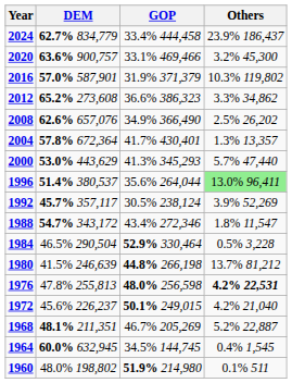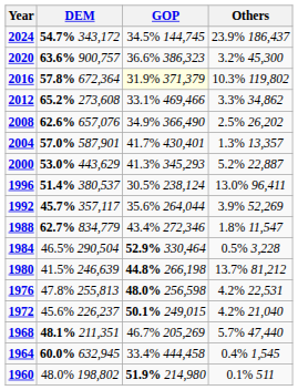 <table class="wikitable"  style="float:right; font-size:95%;">
 <tr style="background:lightgrey;">
 <th>Year</th>
 <th><a href='#'>DEM</a></th>
 <th><a href='#'>GOP</a></th>
 <th>Others</th>
 </tr>
 <tr>
 <td align="center" ><strong><a href='#'>2024</a></strong></td>
-<td align="center" ><strong>62.7%</strong> <em>834,779</em></td>
-<td align="center" >33.4% <em>444,458</em></td>
+<td align="center" ><strong>54.7%</strong> <em>343,172</em></td>
+<td align="center" >34.5% <em>144,745</em></td>
 <td align="center" >23.9% <em>186,437</em></td>
 </tr>
 <tr>
 <td align="center" ><strong><a href='#'>2020</a></strong></td>
 <td align="center" ><strong>63.6%</strong> <em>900,757</em></td>
-<td align="center" >33.1% <em>469,466</em></td>
+<td align="center" >36.6% <em>386,323</em></td>
 <td align="center" >3.2% <em>45,300</em></td>
 </tr>
 <tr>
 <td align="center" ><strong><a href='#'>2016</a></strong></td>
-<td align="center" ><strong>57.0%</strong> <em>587,901</em></td>
-<td align="center" >31.9% <em>371,379</em></td>
+<td align="center" ><strong>57.8%</strong> <em>672,364</em></td>
+<td align="center"  style="background: lightyellow;">31.9% <em>371,379</em></td>
 <td align="center" >10.3% <em>119,802</em></td>
 </tr>
 <tr>
 <td align="center" ><strong><a href='#'>2012</a></strong></td>
 <td align="center" ><strong>65.2%</strong> <em>273,608</em></td>
-<td align="center" >36.6% <em>386,323</em></td>
+<td align="center" >33.1% <em>469,466</em></td>
 <td align="center" >3.3% <em>34,862</em></td>
 </tr>
 <tr>
 <td align="center" ><strong><a href='#'>2008</a></strong></td>
 <td align="center" ><strong>62.6%</strong> <em>657,076</em></td>
 <td align="center" >34.9% <em>366,490</em></td>
 <td align="center" >2.5% <em>26,202</em></td>
 </tr>
 <tr>
 <td align="center" ><strong><a href='#'>2004</a></strong></td>
-<td align="center" ><strong>57.8%</strong> <em>672,364</em></td>
+<td align="center" ><strong>57.0%</strong> <em>587,901</em></td>
 <td align="center" >41.7% <em>430,401</em></td>
 <td align="center" >1.3% <em>13,357</em></td>
 </tr>
 <tr>
 <td align="center" ><strong><a href='#'>2000</a></strong></td>
 <td align="center" ><strong>53.0%</strong> <em>443,629</em></td>
 <td align="center" >41.3% <em>345,293</em></td>
-<td align="center" >5.7% <em>47,440</em></td>
+<td align="center" >5.2% <em>22,887</em></td>
 </tr>
 <tr>
 <td align="center" ><strong><a href='#'>1996</a></strong></td>
 <td align="center" ><strong>51.4%</strong> <em>380,537</em></td>
-<td align="center" >35.6% <em>264,044</em></td>
-<td align="center"  style="background: lightgreen;">13.0% <em>96,411</em></td>
+<td align="center" >30.5% <em>238,124</em></td>
+<td align="center" >13.0% <em>96,411</em></td>
 </tr>
 <tr>
 <td align="center" ><strong><a href='#'>1992</a></strong></td>
 <td align="center" ><strong>45.7%</strong> <em>357,117</em></td>
-<td align="center" >30.5% <em>238,124</em></td>
+<td align="center" >35.6% <em>264,044</em></td>
 <td align="center" >3.9% <em>52,269</em></td>
 </tr>
 <tr>
 <td align="center" ><strong><a href='#'>1988</a></strong></td>
-<td align="center" ><strong>54.7%</strong> <em>343,172</em></td>
+<td align="center" ><strong>62.7%</strong> <em>834,779</em></td>
 <td align="center" >43.4% <em>272,346</em></td>
 <td align="center" >1.8% <em>11,547</em></td>
 </tr>
 <tr>
 <td align="center" ><strong><a href='#'>1984</a></strong></td>
 <td align="center" >46.5% <em>290,504</em></td>
 <td align="center" ><strong>52.9%</strong> <em>330,464</em></td>
 <td align="center" >0.5% <em>3,228</em></td>
 </tr>
 <tr>
 <td align="center" ><strong><a href='#'>1980</a></strong></td>
 <td align="center" >41.5% <em>246,639</em></td>
 <td align="center" ><strong>44.8%</strong> <em>266,198</em></td>
 <td align="center" >13.7% <em>81,212</em></td>
 </tr>
 <tr>
 <td align="center" ><strong><a href='#'>1976</a></strong></td>
 <td align="center" >47.8% <em>255,813</em></td>
 <td align="center" ><strong>48.0%</strong> <em>256,598</em></td>
-<td align="center" ><strong>4.2% <em>22,531</em></strong></td>
+<td align="center" >4.2% <em>22,531</em></td>
 </tr>
 <tr>
 <td align="center" ><strong><a href='#'>1972</a></strong></td>
 <td align="center" >45.6% <em>226,237</em></td>
 <td align="center" ><strong>50.1%</strong> <em>249,015</em></td>
 <td align="center" >4.2% <em>21,040</em></td>
 </tr>
 <tr>
 <td align="center" ><strong><a href='#'>1968</a></strong></td>
 <td align="center" ><strong>48.1%</strong> <em>211,351</em></td>
 <td align="center" >46.7% <em>205,269</em></td>
-<td align="center" >5.2% <em>22,887</em></td>
+<td align="center" >5.7% <em>47,440</em></td>
 </tr>
 <tr>
 <td align="center" ><strong><a href='#'>1964</a></strong></td>
 <td align="center" ><strong>60.0%</strong> <em>632,945</em></td>
-<td align="center" >34.5% <em>144,745</em></td>
+<td align="center" >33.4% <em>444,458</em></td>
 <td align="center" >0.4% <em>1,545</em></td>
 </tr>
 <tr>
 <td align="center" ><strong><a href='#'>1960</a></strong></td>
 <td align="center" >48.0% <em>198,802</em></td>
 <td align="center" ><strong>51.9%</strong> <em>214,980</em></td>
 <td align="center" >0.1% <em>511</em></td>
 </tr>
 </table>
